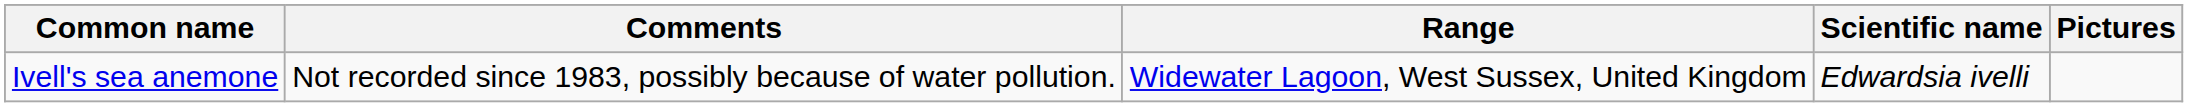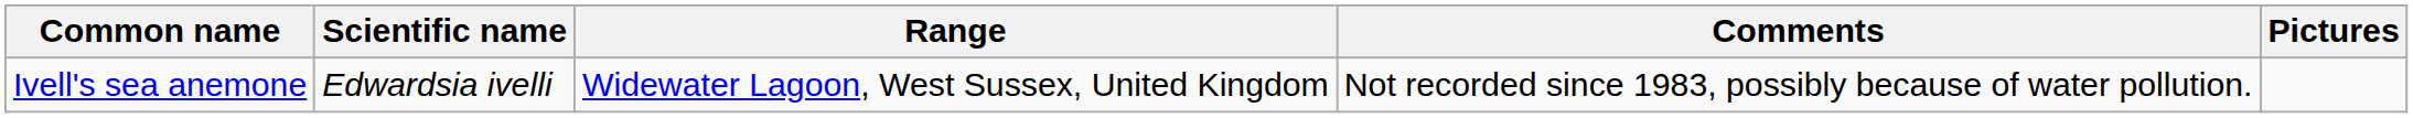 <table class="wikitable">
 <tr>
 <th>Common name</th>
+<th>Scientific name</th>
+<th>Range</th>
 <th class="unsortable">Comments</th>
-<th>Range</th>
-<th>Scientific name</th>
 <th class="unsortable">Pictures</th>
 </tr>
 <tr>
 <td><a href='#'>Ivell's sea anemone</a></td>
+<td><em>Edwardsia ivelli</em></td>
+<td><a href='#'>Widewater Lagoon</a>, West Sussex, United Kingdom</td>
 <td>Not recorded since 1983, possibly because of water pollution.</td>
-<td><a href='#'>Widewater Lagoon</a>, West Sussex, United Kingdom</td>
-<td><em>Edwardsia ivelli</em></td>
 <td></td>
 </tr>
 </table>
